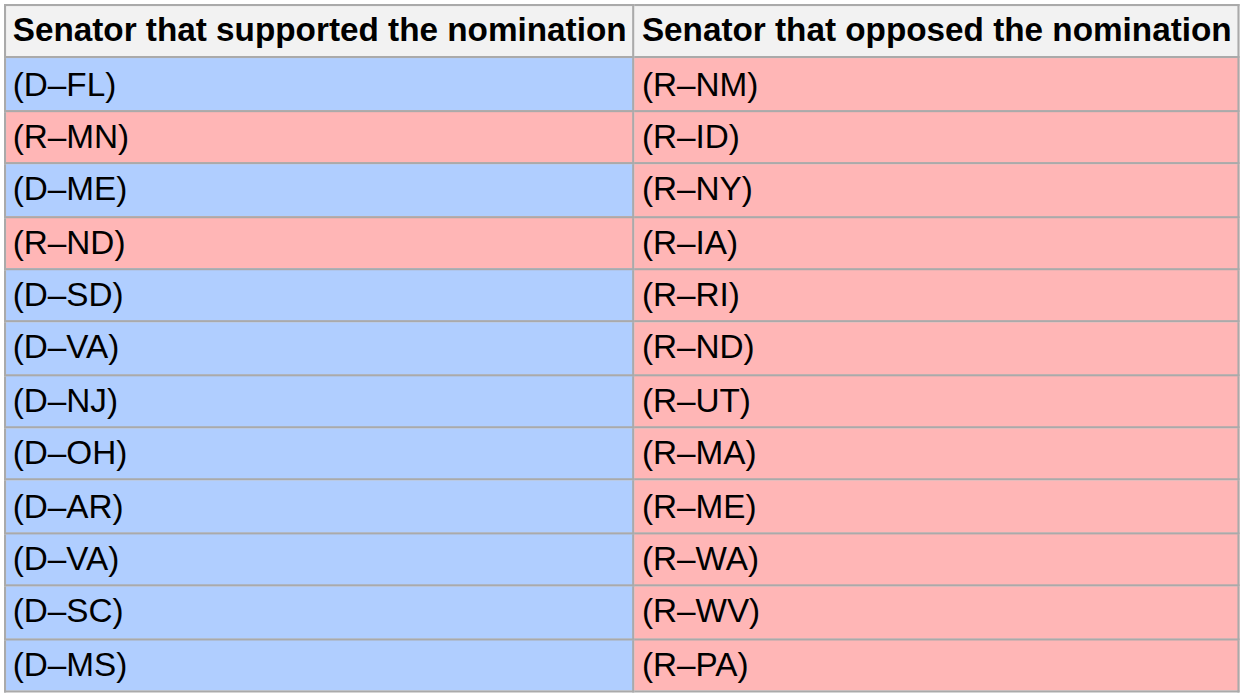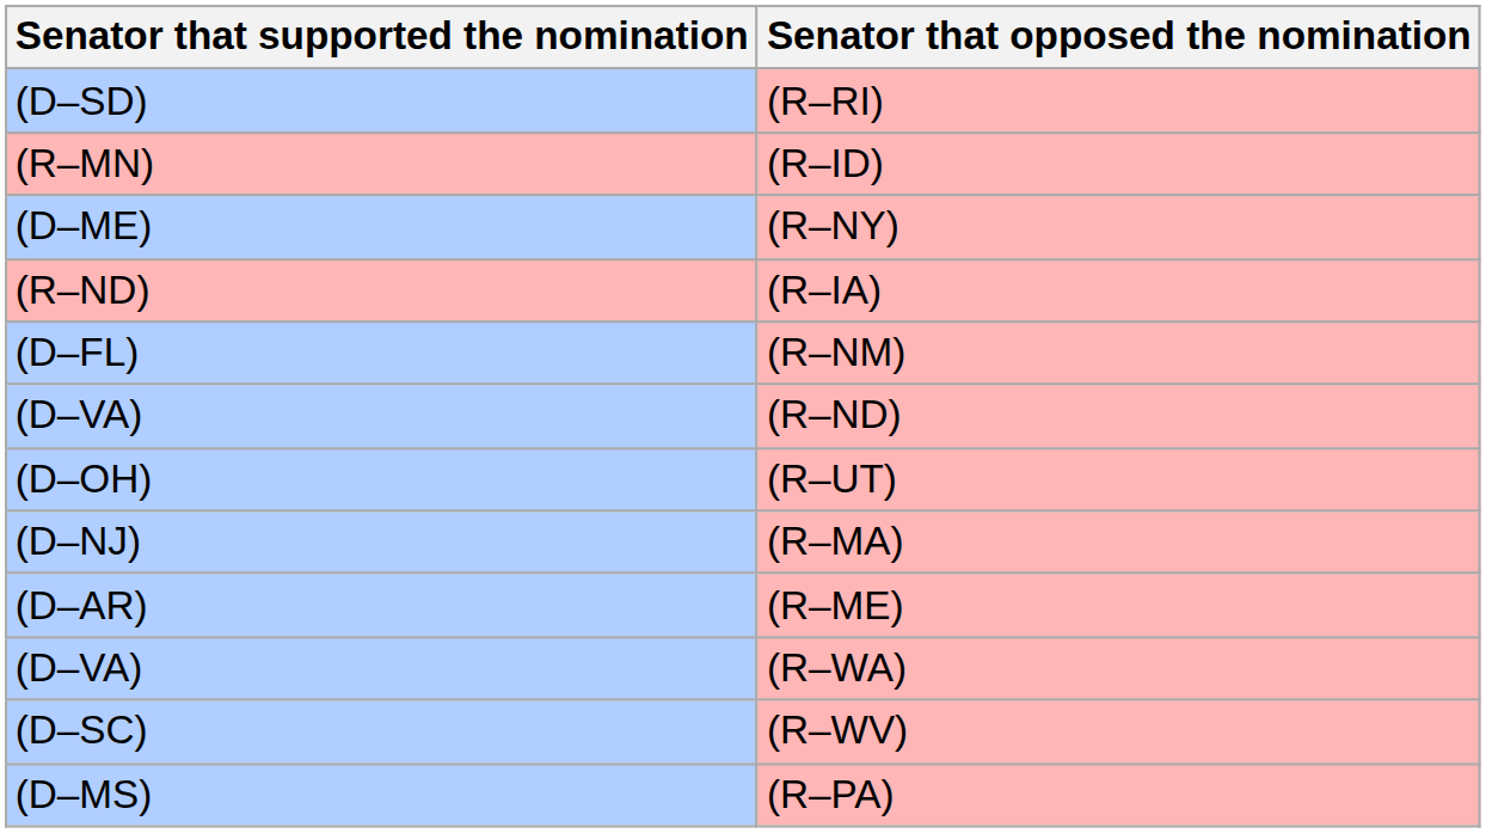 <table class="wikitable sortable">
 <tr>
 <th>Senator that supported the nomination</th>
 <th>Senator that opposed the nomination</th>
 </tr>
 <tr>
-<td style="background-color:#b0ceff;"> (D–FL)</td>
-<td style="background-color:#ffb6b6;"> (R–NM)</td>
+<td style="background-color:#b0ceff;"> (D–SD)</td>
+<td style="background-color:#ffb6b6;"> (R–RI)</td>
 </tr>
 <tr>
 <td style="background-color:#ffb6b6;"> (R–MN)</td>
 <td style="background-color:#ffb6b6;"> (R–ID)</td>
 </tr>
 <tr>
 <td style="background-color:#b0ceff;"> (D–ME)</td>
 <td style="background-color:#ffb6b6;"> (R–NY)</td>
 </tr>
 <tr>
 <td style="background-color:#ffb6b6;"> (R–ND)</td>
 <td style="background-color:#ffb6b6;"> (R–IA)</td>
 </tr>
 <tr>
-<td style="background-color:#b0ceff;"> (D–SD)</td>
-<td style="background-color:#ffb6b6;"> (R–RI)</td>
+<td style="background-color:#b0ceff;"> (D–FL)</td>
+<td style="background-color:#ffb6b6;"> (R–NM)</td>
 </tr>
 <tr>
 <td style="background-color:#b0ceff;"> (D–VA)</td>
 <td style="background-color:#ffb6b6;"> (R–ND)</td>
 </tr>
 <tr>
-<td style="background-color:#b0ceff;"> (D–NJ)</td>
+<td style="background-color:#b0ceff;"> (D–OH)</td>
 <td style="background-color:#ffb6b6;"> (R–UT)</td>
 </tr>
 <tr>
-<td style="background-color:#b0ceff;"> (D–OH)</td>
+<td style="background-color:#b0ceff;"> (D–NJ)</td>
 <td style="background-color:#ffb6b6;"> (R–MA)</td>
 </tr>
 <tr>
 <td style="background-color:#b0ceff;"> (D–AR)</td>
 <td style="background-color:#ffb6b6;"> (R–ME)</td>
 </tr>
 <tr>
 <td style="background-color:#b0ceff;"> (D–VA)</td>
 <td style="background-color:#ffb6b6;"> (R–WA)</td>
 </tr>
 <tr>
 <td style="background-color:#b0ceff;"> (D–SC)</td>
 <td style="background-color:#ffb6b6;"> (R–WV)</td>
 </tr>
 <tr>
 <td style="background-color:#b0ceff;"> (D–MS)</td>
 <td style="background-color:#ffb6b6;"> (R–PA)</td>
 </tr>
 </table>
